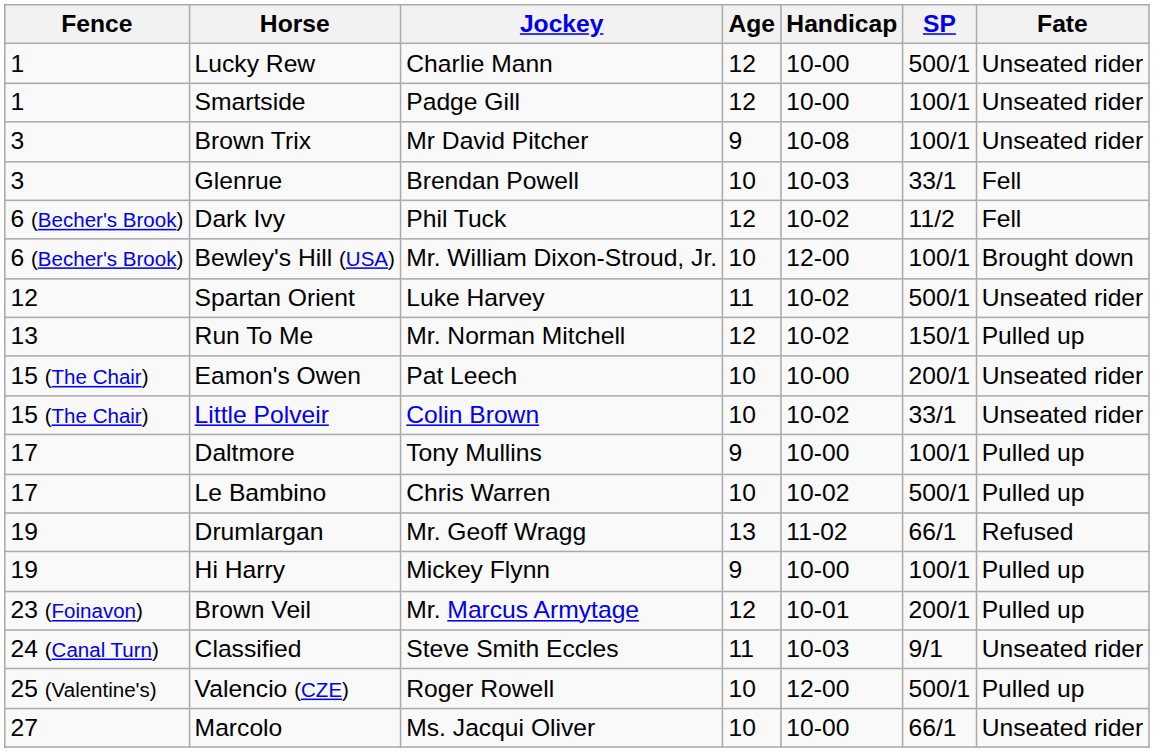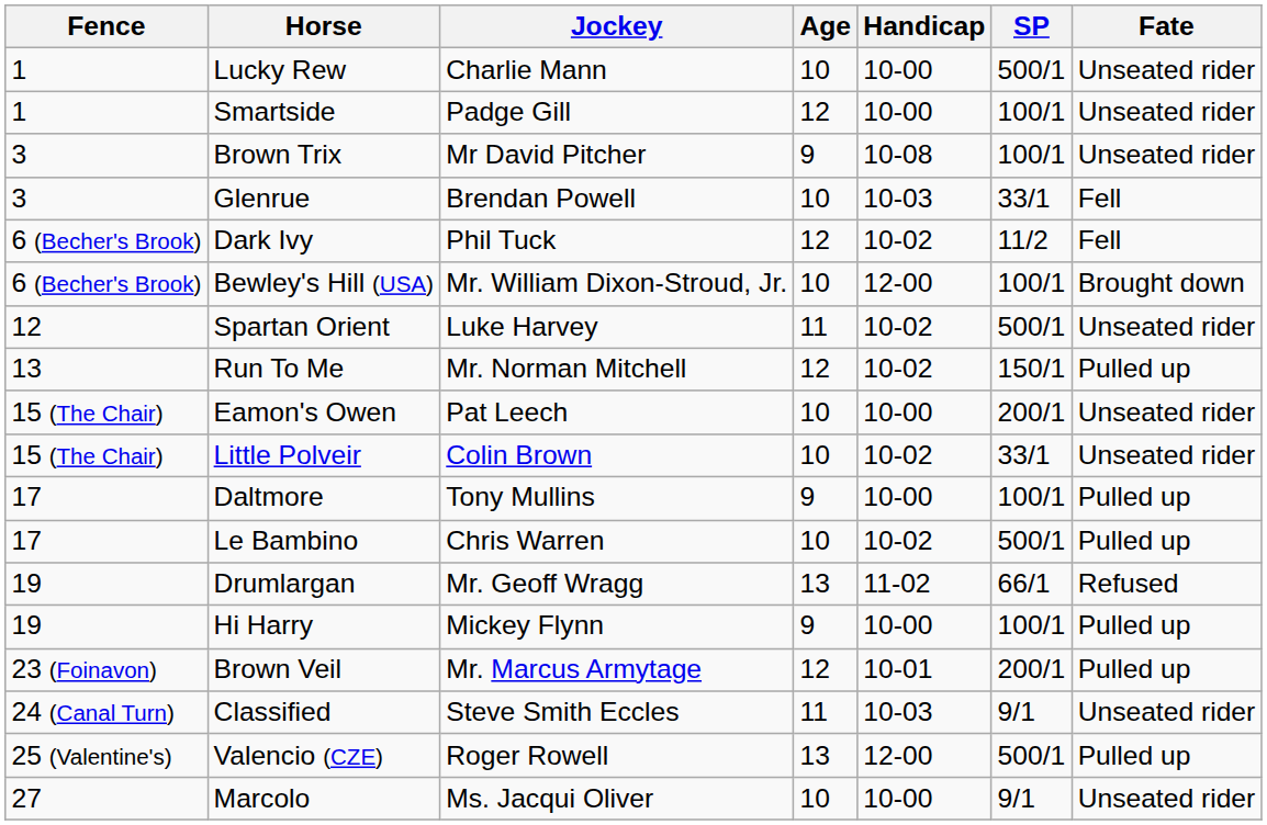 <table class="wikitable sortable">
 <tr>
 <th>Fence</th>
 <th>Horse</th>
 <th><a href='#'>Jockey</a></th>
 <th>Age</th>
 <th>Handicap</th>
 <th><a href='#'>SP</a></th>
 <th>Fate</th>
 </tr>
 <tr>
 <td>1</td>
 <td>Lucky Rew</td>
 <td>Charlie Mann</td>
-<td>12</td>
+<td>10</td>
 <td>10-00</td>
 <td>500/1</td>
 <td>Unseated rider</td>
 </tr>
 <tr>
 <td>1</td>
 <td>Smartside</td>
 <td>Padge Gill</td>
 <td>12</td>
 <td>10-00</td>
 <td>100/1</td>
 <td>Unseated rider</td>
 </tr>
 <tr>
 <td>3</td>
 <td>Brown Trix</td>
 <td>Mr David Pitcher</td>
 <td>9</td>
 <td>10-08</td>
 <td>100/1</td>
 <td>Unseated rider</td>
 </tr>
 <tr>
 <td>3</td>
 <td>Glenrue</td>
 <td>Brendan Powell</td>
 <td>10</td>
 <td>10-03</td>
 <td>33/1</td>
 <td>Fell</td>
 </tr>
 <tr>
 <td>6 <small>(<a href='#'>Becher's Brook</a>)</small></td>
 <td>Dark Ivy</td>
 <td>Phil Tuck</td>
 <td>12</td>
 <td>10-02</td>
 <td>11/2</td>
 <td>Fell</td>
 </tr>
 <tr>
 <td>6 <small>(<a href='#'>Becher's Brook</a>)</small></td>
 <td>Bewley's Hill <small>(<a href='#'>USA</a>)</small></td>
 <td>Mr. William Dixon-Stroud, Jr.</td>
 <td>10</td>
 <td>12-00</td>
 <td>100/1</td>
 <td>Brought down</td>
 </tr>
 <tr>
 <td>12</td>
 <td>Spartan Orient</td>
 <td>Luke Harvey</td>
 <td>11</td>
 <td>10-02</td>
 <td>500/1</td>
 <td>Unseated rider</td>
 </tr>
 <tr>
 <td>13</td>
 <td>Run To Me</td>
 <td>Mr. Norman Mitchell</td>
 <td>12</td>
 <td>10-02</td>
 <td>150/1</td>
 <td>Pulled up</td>
 </tr>
 <tr>
 <td>15 <small>(<a href='#'>The Chair</a>)</small></td>
 <td>Eamon's Owen</td>
 <td>Pat Leech</td>
 <td>10</td>
 <td>10-00</td>
 <td>200/1</td>
 <td>Unseated rider</td>
 </tr>
 <tr>
 <td>15 <small>(<a href='#'>The Chair</a>)</small></td>
 <td><a href='#'>Little Polveir</a></td>
 <td><a href='#'>Colin Brown</a></td>
 <td>10</td>
 <td>10-02</td>
 <td>33/1</td>
 <td>Unseated rider</td>
 </tr>
 <tr>
 <td>17</td>
 <td>Daltmore</td>
 <td>Tony Mullins</td>
 <td>9</td>
 <td>10-00</td>
 <td>100/1</td>
 <td>Pulled up</td>
 </tr>
 <tr>
 <td>17</td>
 <td>Le Bambino</td>
 <td>Chris Warren</td>
 <td>10</td>
 <td>10-02</td>
 <td>500/1</td>
 <td>Pulled up</td>
 </tr>
 <tr>
 <td>19</td>
 <td>Drumlargan</td>
 <td>Mr. Geoff Wragg</td>
 <td>13</td>
 <td>11-02</td>
 <td>66/1</td>
 <td>Refused</td>
 </tr>
 <tr>
 <td>19</td>
 <td>Hi Harry</td>
 <td>Mickey Flynn</td>
 <td>9</td>
 <td>10-00</td>
 <td>100/1</td>
 <td>Pulled up</td>
 </tr>
 <tr>
 <td>23 <small>(<a href='#'>Foinavon</a>)</small></td>
 <td>Brown Veil</td>
 <td>Mr. <a href='#'>Marcus Armytage</a></td>
 <td>12</td>
 <td>10-01</td>
 <td>200/1</td>
 <td>Pulled up</td>
 </tr>
 <tr>
 <td>24 <small>(<a href='#'>Canal Turn</a>)</small></td>
 <td>Classified</td>
 <td>Steve Smith Eccles</td>
 <td>11</td>
 <td>10-03</td>
 <td>9/1</td>
 <td>Unseated rider</td>
 </tr>
 <tr>
 <td>25 <small>(Valentine's)</small></td>
 <td>Valencio <small>(<a href='#'>CZE</a>)</small></td>
 <td>Roger Rowell</td>
-<td>10</td>
+<td>13</td>
 <td>12-00</td>
 <td>500/1</td>
 <td>Pulled up</td>
 </tr>
 <tr>
 <td>27</td>
 <td>Marcolo</td>
 <td>Ms. Jacqui Oliver</td>
 <td>10</td>
 <td>10-00</td>
-<td>66/1</td>
+<td>9/1</td>
 <td>Unseated rider</td>
 </tr>
 </table>
